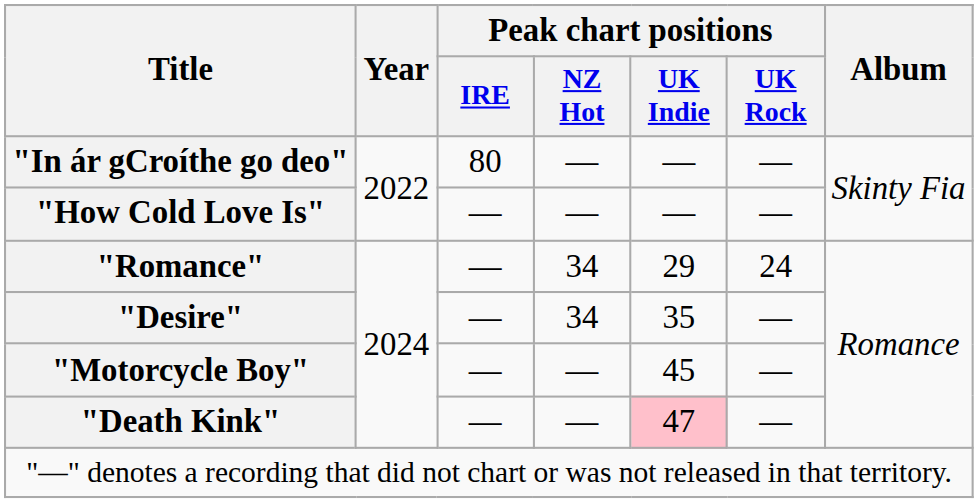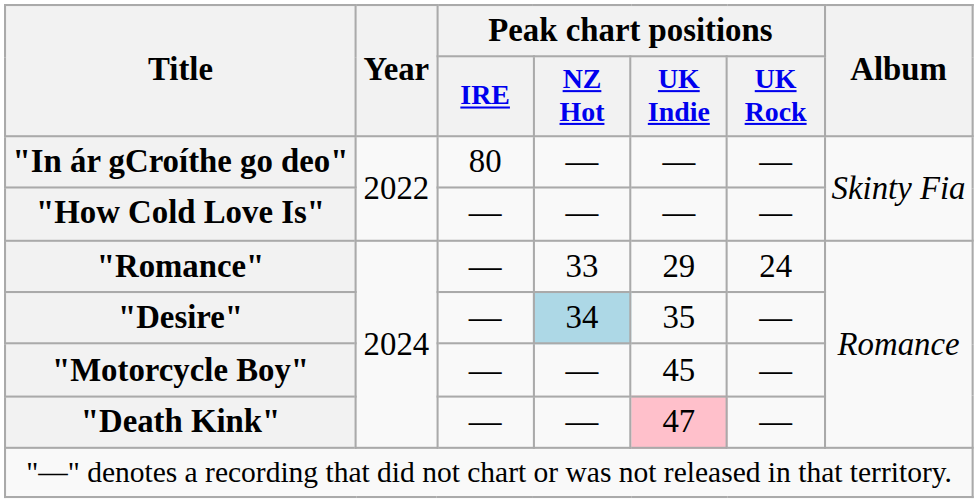 <table class="wikitable plainrowheaders" style="text-align:center;">
 <tr>
 <th scope="col" rowspan="2">Title</th>
 <th scope="col" rowspan="2">Year</th>
 <th scope="col" colspan="4">Peak chart positions</th>
 <th scope="col" rowspan="2">Album</th>
 </tr>
 <tr>
 <th scope="col" style="width:3em;font-size:85%;"><a href='#'>IRE</a><br></th>
 <th scope="col" style="width:3em;font-size:85%;"><a href='#'>NZ<br>Hot</a><br></th>
 <th scope="col" style="width:3em;font-size:85%;"><a href='#'>UK<br>Indie</a><br></th>
 <th scope="col" style="width:3em;font-size:85%;"><a href='#'>UK<br>Rock</a><br></th>
 </tr>
 <tr>
 <th scope="row">"In ár gCroíthe go deo"</th>
 <td rowspan="2">2022</td>
 <td>80</td>
 <td>—</td>
 <td>—</td>
 <td>—</td>
 <td rowspan="2"><em>Skinty Fia</em></td>
 </tr>
 <tr>
 <th scope="row">"How Cold Love Is"</th>
 <td>—</td>
 <td>—</td>
 <td>—</td>
 <td>—</td>
 </tr>
 <tr>
 <th scope="row">"Romance"</th>
 <td rowspan="4">2024</td>
 <td>—</td>
-<td>34</td>
+<td>33</td>
 <td>29</td>
 <td>24</td>
 <td rowspan="4"><em>Romance</em></td>
 </tr>
 <tr>
 <th scope="row">"Desire"</th>
 <td>—</td>
-<td>34</td>
+<td style="background: lightblue;">34</td>
 <td>35</td>
 <td>—</td>
 </tr>
 <tr>
 <th scope="row">"Motorcycle Boy"</th>
 <td>—</td>
 <td>—</td>
 <td>45</td>
 <td>—</td>
 </tr>
 <tr>
 <th scope="row">"Death Kink"</th>
 <td>—</td>
 <td>—</td>
 <td style="background: pink;">47</td>
 <td>—</td>
 </tr>
 <tr>
 <td colspan="14" style="font-size:90%">"—" denotes a recording that did not chart or was not released in that territory.</td>
 </tr>
 </table>
